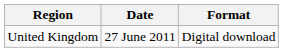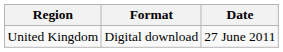 <table class="wikitable">
 <tr>
 <th>Region</th>
+<th>Format</th>
 <th>Date</th>
-<th>Format</th>
 </tr>
 <tr>
 <td>United Kingdom</td>
+<td>Digital download</td>
 <td>27 June 2011</td>
-<td>Digital download</td>
 </tr>
 </table>
